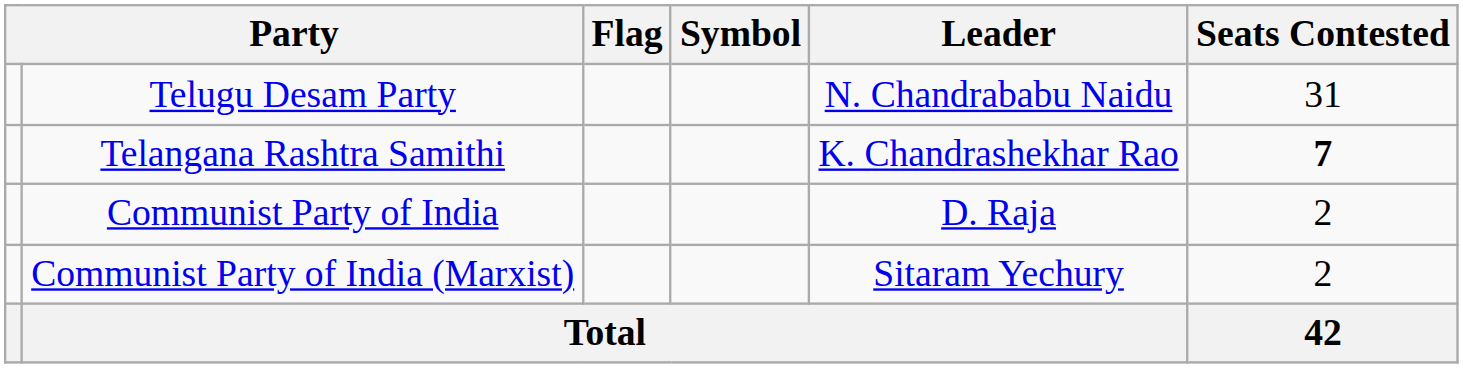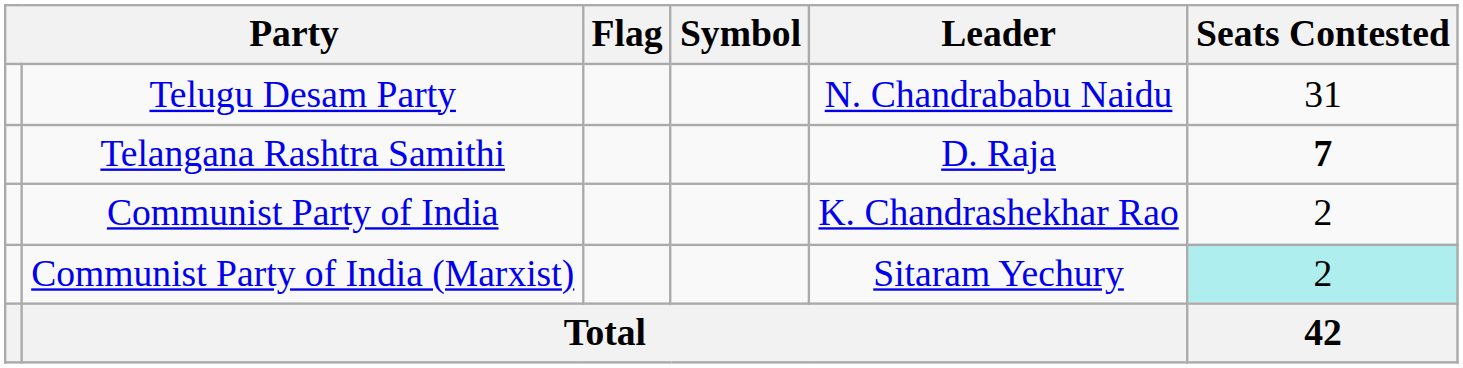 <table class="wikitable " style="text-align:center">
 <tr>
 <th colspan="2">Party</th>
 <th>Flag</th>
 <th>Symbol</th>
 <th>Leader</th>
 <th>Seats Contested</th>
 </tr>
 <tr>
 <td></td>
 <td><a href='#'>Telugu Desam Party</a></td>
 <td></td>
 <td></td>
 <td><a href='#'>N. Chandrababu Naidu</a></td>
 <td>31</td>
 </tr>
 <tr>
 <td></td>
 <td><a href='#'>Telangana Rashtra Samithi</a></td>
 <td></td>
 <td></td>
-<td><a href='#'>K. Chandrashekhar Rao</a></td>
+<td><a href='#'>D. Raja</a></td>
 <td><strong>7</strong></td>
 </tr>
 <tr>
 <td></td>
 <td><a href='#'>Communist Party of India</a></td>
 <td></td>
 <td></td>
-<td><a href='#'>D. Raja</a></td>
+<td><a href='#'>K. Chandrashekhar Rao</a></td>
 <td>2</td>
 </tr>
 <tr>
 <td></td>
 <td><a href='#'>Communist Party of India (Marxist)</a></td>
 <td></td>
 <td></td>
 <td><a href='#'>Sitaram Yechury</a></td>
-<td>2</td>
+<td style="background: paleturquoise;">2</td>
 </tr>
 <tr>
 <th></th>
 <th colspan=4><strong>Total</strong></th>
 <th>42</th>
 </tr>
 </table>
